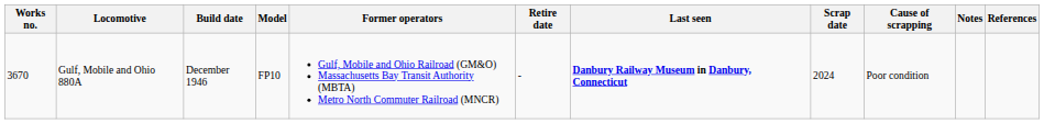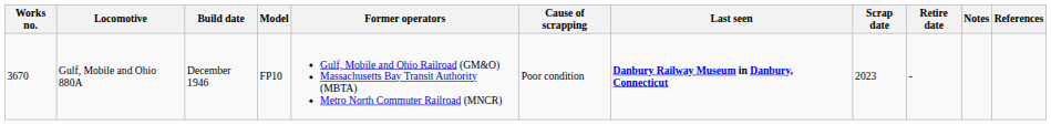 <table class="wikitable">
 <tr>
 <th>Works no.</th>
 <th>Locomotive</th>
 <th>Build date</th>
 <th>Model</th>
 <th>Former operators</th>
-<th>Retire date</th>
+<th>Cause of scrapping</th>
 <th>Last seen</th>
 <th>Scrap date</th>
-<th>Cause of scrapping</th>
+<th>Retire date</th>
 <th>Notes</th>
 <th>References</th>
 </tr>
 <tr>
 <td>3670</td>
 <td>Gulf, Mobile and Ohio 880A</td>
 <td>December 1946</td>
 <td>FP10</td>
 <td><br><ul><li><a href='#'>Gulf, Mobile and Ohio Railroad</a> (GM&O)</li><li><a href='#'>Massachusetts Bay Transit Authority</a> (MBTA)</li><li><a href='#'>Metro North Commuter Railroad</a> (MNCR)</li></ul></td>
+<td>Poor condition</td>
+<td><strong><a href='#'>Danbury Railway Museum</a> in <a href='#'>Danbury, Connecticut</a></strong></td>
+<td>2023</td>
 <td>-</td>
-<td><strong><a href='#'>Danbury Railway Museum</a> in <a href='#'>Danbury, Connecticut</a></strong></td>
-<td>2024</td>
-<td>Poor condition</td>
 <td></td>
 <td></td>
 </tr>
 </table>
